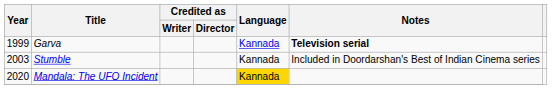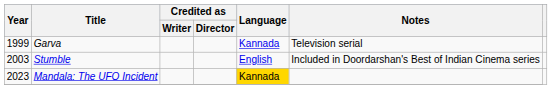 <table class="wikitable">
 <tr style="background:#B0C4DE; text-align:center;">
 <th rowspan="2" scope="col">Year</th>
 <th rowspan="2" scope="col">Title</th>
 <th scope="col"  colspan="2">Credited as</th>
 <th rowspan="2" scope="col">Language</th>
 <th rowspan="2" class="unsortable" scope="col">Notes</th>
 <th rowspan="2" class="unsortable"></th>
 </tr>
 <tr>
 <th>Writer</th>
 <th>Director</th>
 </tr>
 <tr>
 <td>1999</td>
 <td><em>Garva</em></td>
 <td></td>
 <td></td>
 <td><a href='#'>Kannada</a></td>
-<td><strong>Television serial</strong></td>
+<td>Television serial</td>
 <td></td>
 </tr>
 <tr>
 <td>2003</td>
 <td><em><a href='#'>Stumble</a></em></td>
 <td></td>
 <td></td>
-<td>Kannada</td>
+<td><a href='#'>English</a></td>
 <td>Included in Doordarshan's Best of Indian Cinema series</td>
 <td></td>
 </tr>
 <tr>
-<td>2020</td>
+<td>2023</td>
 <td><em><a href='#'>Mandala: The UFO Incident</a></em></td>
 <td></td>
 <td></td>
 <td style="background: gold;">Kannada</td>
 <td></td>
 </tr>
 <tr>
 </tr>
 </table>
